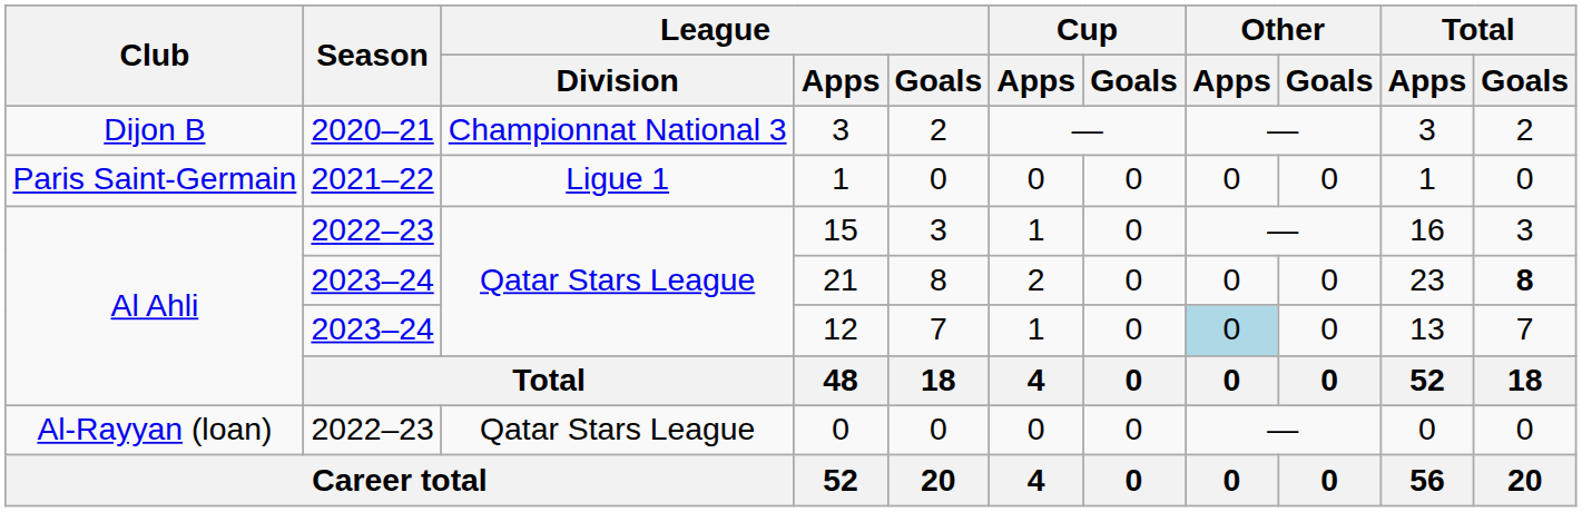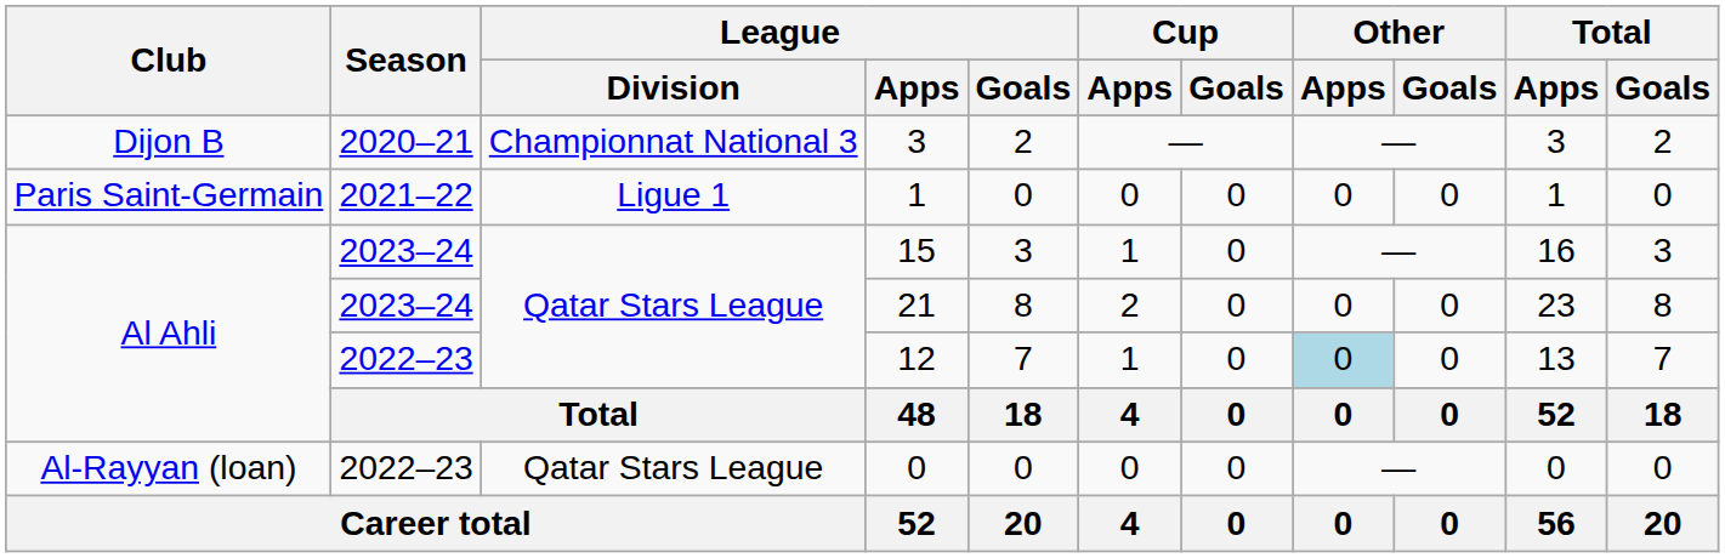 <table class="wikitable" Style="text-align: center">
 <tr>
 <th rowspan="2">Club</th>
 <th rowspan="2">Season</th>
 <th colspan="3">League</th>
 <th colspan="2">Cup</th>
 <th colspan="2">Other</th>
 <th colspan="2">Total</th>
 </tr>
 <tr>
 <th>Division</th>
 <th>Apps</th>
 <th>Goals</th>
 <th>Apps</th>
 <th>Goals</th>
 <th>Apps</th>
 <th>Goals</th>
 <th>Apps</th>
 <th>Goals</th>
 </tr>
 <tr>
 <td><a href='#'>Dijon B</a></td>
 <td><a href='#'>2020–21</a></td>
 <td><a href='#'>Championnat National 3</a></td>
 <td>3</td>
 <td>2</td>
 <td colspan="2">—</td>
 <td colspan="2">—</td>
 <td>3</td>
 <td>2</td>
 </tr>
 <tr>
 <td><a href='#'>Paris Saint-Germain</a></td>
 <td><a href='#'>2021–22</a></td>
 <td><a href='#'>Ligue 1</a></td>
 <td>1</td>
 <td>0</td>
 <td>0</td>
 <td>0</td>
 <td>0</td>
 <td>0</td>
 <td>1</td>
 <td>0</td>
 </tr>
 <tr>
 <td rowspan="4"><a href='#'>Al Ahli</a></td>
-<td><a href='#'>2022–23</a></td>
+<td><a href='#'>2023–24</a></td>
 <td rowspan="3"><a href='#'>Qatar Stars League</a></td>
 <td>15</td>
 <td>3</td>
 <td>1</td>
 <td>0</td>
 <td colspan="2">—</td>
 <td>16</td>
 <td>3</td>
 </tr>
 <tr>
 <td><a href='#'>2023–24</a></td>
 <td>21</td>
 <td>8</td>
 <td>2</td>
 <td>0</td>
 <td>0</td>
 <td>0</td>
 <td>23</td>
-<td><strong>8</strong></td>
+<td>8</td>
 </tr>
 <tr>
-<td><a href='#'>2023–24</a></td>
+<td><a href='#'>2022–23</a></td>
 <td>12</td>
 <td>7</td>
 <td>1</td>
 <td>0</td>
 <td style="background: lightblue;">0</td>
 <td>0</td>
 <td>13</td>
 <td>7</td>
 </tr>
 <tr>
 <th colspan="2">Total</th>
 <th>48</th>
 <th>18</th>
 <th>4</th>
 <th>0</th>
 <th>0</th>
 <th>0</th>
 <th>52</th>
 <th>18</th>
 </tr>
 <tr>
 <td><a href='#'>Al-Rayyan</a> (loan)</td>
 <td>2022–23</td>
 <td>Qatar Stars League</td>
 <td>0</td>
 <td>0</td>
 <td>0</td>
 <td>0</td>
 <td colspan="2">—</td>
 <td>0</td>
 <td>0</td>
 </tr>
 <tr>
 <th colspan="3">Career total</th>
 <th>52</th>
 <th>20</th>
 <th>4</th>
 <th>0</th>
 <th>0</th>
 <th>0</th>
 <th>56</th>
 <th>20</th>
 </tr>
 </table>
